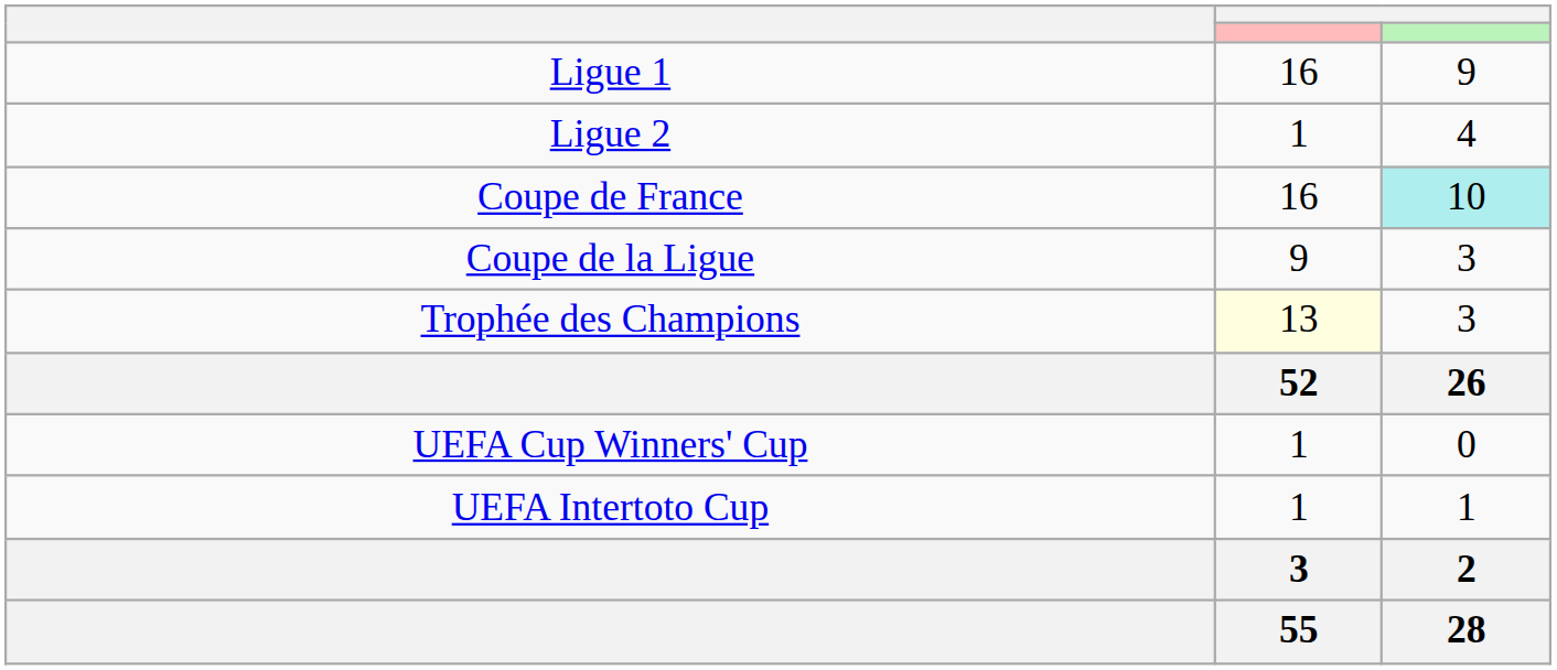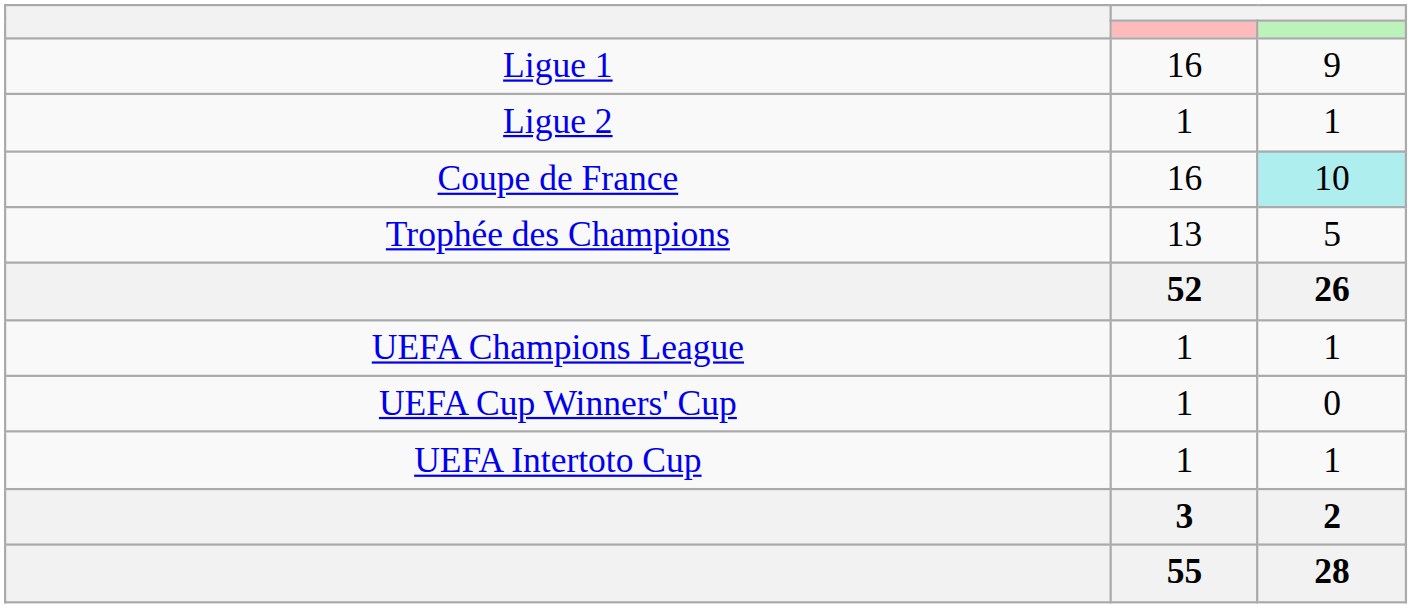 <table class="wikitable sortable" style="text-align:center; width:50%;">
 <tr>
 <th rowspan="2"></th>
 <th colspan="2"></th>
 </tr>
 <tr>
 <th style="background-color:#FFBBBB;"></th>
 <th style="background-color:#BBF3BB;"></th>
 </tr>
 <tr>
 <td><a href='#'>Ligue 1</a></td>
 <td>16</td>
 <td>9</td>
 </tr>
 <tr>
 <td><a href='#'>Ligue 2</a></td>
 <td>1</td>
-<td>4</td>
+<td>1</td>
 </tr>
 <tr>
 <td><a href='#'>Coupe de France</a></td>
 <td>16</td>
 <td style="background: paleturquoise;">10</td>
 </tr>
 <tr>
-<td><a href='#'>Coupe de la Ligue</a></td>
-<td>9</td>
-<td>3</td>
-</tr>
-<tr>
 <td><a href='#'>Trophée des Champions</a></td>
-<td style="background: lightyellow;">13</td>
-<td>3</td>
+<td>13</td>
+<td>5</td>
 </tr>
 <tr>
 <th></th>
 <th>52</th>
 <th>26</th>
+</tr>
+<tr>
+<td><a href='#'>UEFA Champions League</a></td>
+<td>1</td>
+<td>1</td>
 </tr>
 <tr>
 <td><a href='#'>UEFA Cup Winners' Cup</a></td>
 <td>1</td>
 <td>0</td>
 </tr>
 <tr>
 <td><a href='#'>UEFA Intertoto Cup</a></td>
 <td>1</td>
 <td>1</td>
 </tr>
 <tr>
 <th></th>
 <th>3</th>
 <th>2</th>
 </tr>
 <tr>
 <th></th>
 <th>55</th>
 <th>28</th>
 </tr>
 </table>
